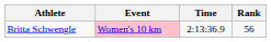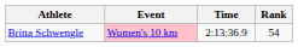 <table class="wikitable" style="text-align:center; font-size:90%; width:30%;">
 <tr>
 <th>Athlete</th>
 <th>Event</th>
 <th>Time</th>
 <th>Rank</th>
 </tr>
 <tr>
 <td align=left><a href='#'>Britta Schwengle</a></td>
 <td align=left style="background: pink;"><a href='#'>Women's 10 km</a></td>
 <td>2:13:36.9</td>
-<td>56</td>
+<td>54</td>
 </tr>
 </table>
